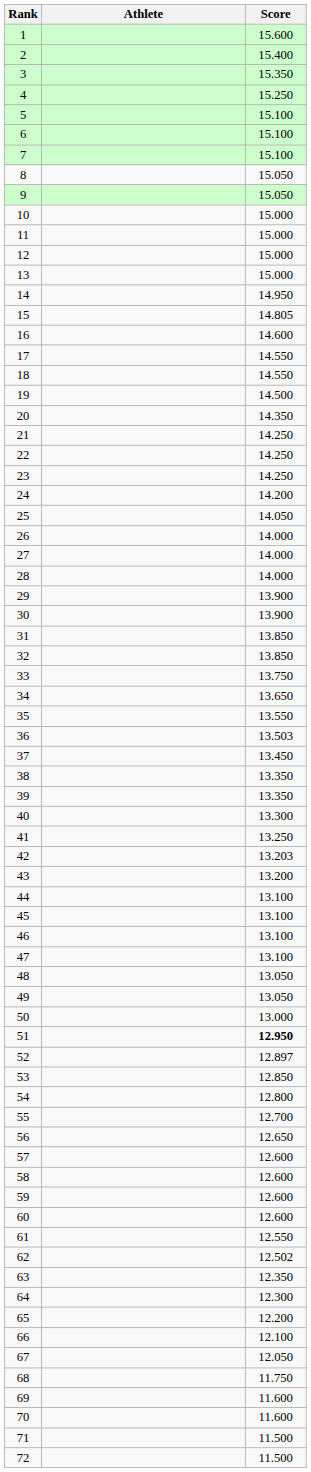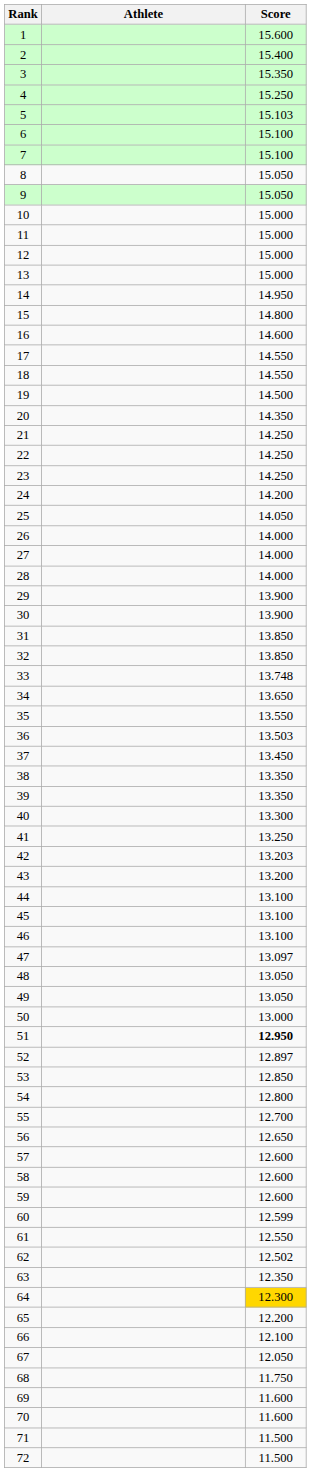 <table class=wikitable style="text-align:center">
 <tr>
 <th width=40>Rank</th>
 <th width=250>Athlete</th>
 <th width=70>Score</th>
 </tr>
 <tr bgcolor="ccffcc">
 <td>1</td>
 <td align=left></td>
 <td>15.600</td>
 </tr>
 <tr bgcolor="ccffcc">
 <td>2</td>
 <td align=left></td>
 <td>15.400</td>
 </tr>
 <tr bgcolor="ccffcc">
 <td>3</td>
 <td align=left></td>
 <td>15.350</td>
 </tr>
 <tr bgcolor="ccffcc">
 <td>4</td>
 <td align=left></td>
 <td>15.250</td>
 </tr>
 <tr bgcolor="ccffcc">
 <td>5</td>
 <td align=left></td>
-<td>15.100</td>
+<td>15.103</td>
 </tr>
 <tr bgcolor="ccffcc">
 <td>6 </td>
 <td align=left></td>
 <td>15.100</td>
 </tr>
 <tr bgcolor="ccffcc">
 <td>7</td>
 <td align=left></td>
 <td>15.100</td>
 </tr>
 <tr>
 <td>8</td>
 <td align=left></td>
 <td>15.050</td>
 </tr>
 <tr bgcolor="ccffcc">
 <td>9</td>
 <td align=left></td>
 <td>15.050</td>
 </tr>
 <tr>
 <td>10</td>
 <td align=left></td>
 <td>15.000</td>
 </tr>
 <tr>
 <td>11 </td>
 <td align=left></td>
 <td>15.000</td>
 </tr>
 <tr>
 <td>12</td>
 <td align=left></td>
 <td>15.000</td>
 </tr>
 <tr>
 <td>13</td>
 <td align=left></td>
 <td>15.000</td>
 </tr>
 <tr>
 <td>14</td>
 <td align=left></td>
 <td>14.950</td>
 </tr>
 <tr>
 <td>15</td>
 <td align=left></td>
-<td>14.805</td>
+<td>14.800</td>
 </tr>
 <tr>
 <td>16</td>
 <td align=left></td>
 <td>14.600</td>
 </tr>
 <tr>
 <td>17</td>
 <td align=left></td>
 <td>14.550</td>
 </tr>
 <tr>
 <td>18</td>
 <td align=left></td>
 <td>14.550</td>
 </tr>
 <tr>
 <td>19</td>
 <td align=left></td>
 <td>14.500</td>
 </tr>
 <tr>
 <td>20</td>
 <td align=left></td>
 <td>14.350</td>
 </tr>
 <tr>
 <td>21</td>
 <td align=left></td>
 <td>14.250</td>
 </tr>
 <tr>
 <td>22</td>
 <td align=left></td>
 <td>14.250</td>
 </tr>
 <tr>
 <td>23</td>
 <td align=left></td>
 <td>14.250</td>
 </tr>
 <tr>
 <td>24</td>
 <td align=left></td>
 <td>14.200</td>
 </tr>
 <tr>
 <td>25</td>
 <td align=left></td>
 <td>14.050</td>
 </tr>
 <tr>
 <td>26</td>
 <td align=left></td>
 <td>14.000</td>
 </tr>
 <tr>
 <td>27</td>
 <td align=left></td>
 <td>14.000</td>
 </tr>
 <tr>
 <td>28</td>
 <td align=left></td>
 <td>14.000</td>
 </tr>
 <tr>
 <td>29</td>
 <td align=left></td>
 <td>13.900</td>
 </tr>
 <tr>
 <td>30</td>
 <td align=left></td>
 <td>13.900</td>
 </tr>
 <tr>
 <td>31</td>
 <td align=left></td>
 <td>13.850</td>
 </tr>
 <tr>
 <td>32</td>
 <td align=left></td>
 <td>13.850</td>
 </tr>
 <tr>
 <td>33</td>
 <td align=left></td>
-<td>13.750</td>
+<td>13.748</td>
 </tr>
 <tr>
 <td>34</td>
 <td align=left></td>
 <td>13.650</td>
 </tr>
 <tr>
 <td>35</td>
 <td align=left></td>
 <td>13.550</td>
 </tr>
 <tr>
 <td>36</td>
 <td align=left></td>
 <td>13.503</td>
 </tr>
 <tr>
 <td>37</td>
 <td align=left></td>
 <td>13.450</td>
 </tr>
 <tr>
 <td>38</td>
 <td align=left></td>
 <td>13.350</td>
 </tr>
 <tr>
 <td>39</td>
 <td align=left></td>
 <td>13.350</td>
 </tr>
 <tr>
 <td>40</td>
 <td align=left></td>
 <td>13.300</td>
 </tr>
 <tr>
 <td>41</td>
 <td align=left></td>
 <td>13.250</td>
 </tr>
 <tr>
 <td>42</td>
 <td align=left></td>
 <td>13.203</td>
 </tr>
 <tr>
 <td>43</td>
 <td align=left></td>
 <td>13.200</td>
 </tr>
 <tr>
 <td>44</td>
 <td align=left></td>
 <td>13.100</td>
 </tr>
 <tr>
 <td>45</td>
 <td align=left></td>
 <td>13.100</td>
 </tr>
 <tr>
 <td>46</td>
 <td align=left></td>
 <td>13.100</td>
 </tr>
 <tr>
 <td>47</td>
 <td align=left></td>
-<td>13.100</td>
+<td>13.097</td>
 </tr>
 <tr>
 <td>48</td>
 <td align=left></td>
 <td>13.050</td>
 </tr>
 <tr>
 <td>49</td>
 <td align=left></td>
 <td>13.050</td>
 </tr>
 <tr>
 <td>50</td>
 <td align=left></td>
 <td>13.000</td>
 </tr>
 <tr>
 <td>51</td>
 <td align=left></td>
 <td><strong>12.950</strong></td>
 </tr>
 <tr>
 <td>52</td>
 <td align=left></td>
 <td>12.897</td>
 </tr>
 <tr>
 <td>53</td>
 <td align=left></td>
 <td>12.850</td>
 </tr>
 <tr>
 <td>54</td>
 <td align=left></td>
 <td>12.800</td>
 </tr>
 <tr>
 <td>55</td>
 <td align=left></td>
 <td>12.700</td>
 </tr>
 <tr>
 <td>56</td>
 <td align=left></td>
 <td>12.650</td>
 </tr>
 <tr>
 <td>57</td>
 <td align=left></td>
 <td>12.600</td>
 </tr>
 <tr>
 <td>58</td>
 <td align=left></td>
 <td>12.600</td>
 </tr>
 <tr>
 <td>59</td>
 <td align=left></td>
 <td>12.600</td>
 </tr>
 <tr>
 <td>60</td>
 <td align=left></td>
-<td>12.600</td>
+<td>12.599</td>
 </tr>
 <tr>
 <td>61</td>
 <td align=left></td>
 <td>12.550</td>
 </tr>
 <tr>
 <td>62</td>
 <td align=left></td>
 <td>12.502</td>
 </tr>
 <tr>
 <td>63</td>
 <td align=left></td>
 <td>12.350</td>
 </tr>
 <tr>
 <td>64</td>
 <td align=left></td>
-<td>12.300</td>
+<td style="background: gold;">12.300</td>
 </tr>
 <tr>
 <td>65</td>
 <td align=left></td>
 <td>12.200</td>
 </tr>
 <tr>
 <td>66</td>
 <td align=left></td>
 <td>12.100</td>
 </tr>
 <tr>
 <td>67</td>
 <td align=left></td>
 <td>12.050</td>
 </tr>
 <tr>
 <td>68</td>
 <td align=left></td>
 <td>11.750</td>
 </tr>
 <tr>
 <td>69</td>
 <td align=left></td>
 <td>11.600</td>
 </tr>
 <tr>
 <td>70</td>
 <td align=left></td>
 <td>11.600</td>
 </tr>
 <tr>
 <td>71</td>
 <td align=left></td>
 <td>11.500</td>
 </tr>
 <tr>
 <td>72</td>
 <td align=left></td>
 <td>11.500</td>
 </tr>
 </table>
